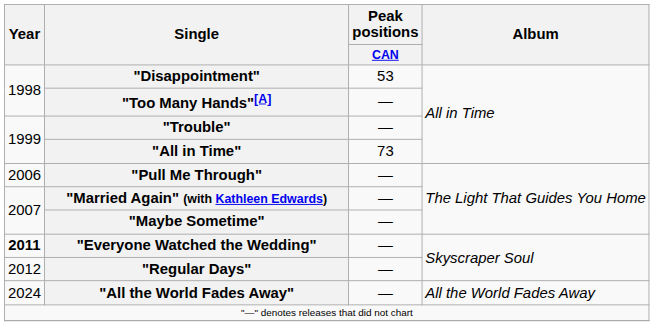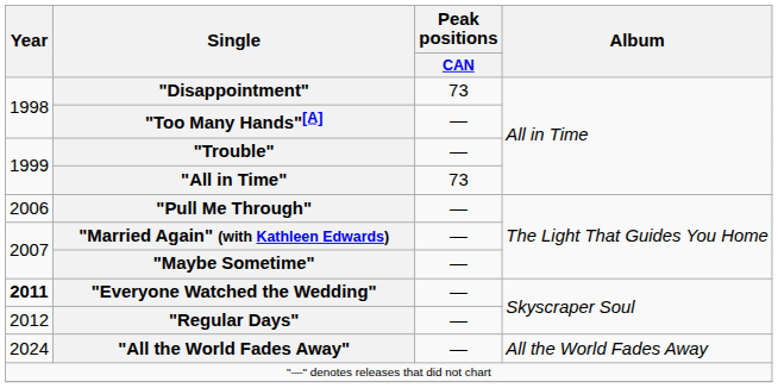 <table class="wikitable plainrowheaders" style="text-align:center;">
 <tr>
 <th rowspan="2">Year</th>
 <th rowspan="2" style="width:20em;">Single</th>
 <th colspan="1">Peak positions</th>
 <th rowspan="2">Album</th>
 </tr>
 <tr style="font-size:smaller;">
 <th width="65"><a href='#'>CAN</a></th>
 </tr>
 <tr>
 <td rowspan="2">1998</td>
 <th scope="row">"Disappointment"</th>
-<td>53</td>
+<td>73</td>
 <td align="left" rowspan="4"><em>All in Time</em></td>
 </tr>
 <tr>
 <th scope="row">"Too Many Hands"<sup><span></span><a href='#'><strong>[A]</strong></a></sup></th>
 <td>—</td>
 </tr>
 <tr>
 <td rowspan="2">1999</td>
 <th scope="row">"Trouble"</th>
 <td>—</td>
 </tr>
 <tr>
 <th scope="row">"All in Time"</th>
 <td>73</td>
 </tr>
 <tr>
 <td>2006</td>
 <th scope="row">"Pull Me Through"</th>
 <td>—</td>
 <td align="left" rowspan="3"><em>The Light That Guides You Home</em></td>
 </tr>
 <tr>
 <td rowspan="2">2007</td>
 <th scope="row">"Married Again" <small>(with <a href='#'>Kathleen Edwards</a>)</small></th>
 <td>—</td>
 </tr>
 <tr>
 <th scope="row">"Maybe Sometime"</th>
 <td>—</td>
 </tr>
 <tr>
 <td><strong>2011</strong></td>
 <th scope="row">"Everyone Watched the Wedding"</th>
 <td>—</td>
 <td align="left" rowspan="2"><em>Skyscraper Soul</em></td>
 </tr>
 <tr>
 <td>2012</td>
 <th scope="row">"Regular Days"</th>
 <td>—</td>
 </tr>
 <tr>
 <td>2024</td>
 <th scope="row">"All the World Fades Away"</th>
 <td>—</td>
 <td align="left"><em>All the World Fades Away</em></td>
 </tr>
 <tr>
 <td colspan="4" style="font-size:8pt">"—" denotes releases that did not chart</td>
 </tr>
 <tr>
 </tr>
 </table>
